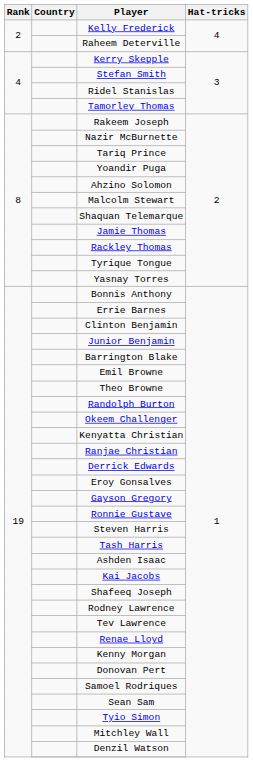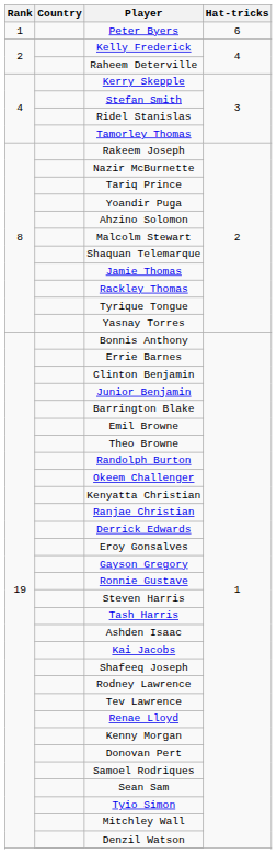 <table class="wikitable plainrowheaders;" style="text-align:center;">
 <tr>
 <th>Rank</th>
 <th>Country</th>
 <th>Player</th>
 <th>Hat-tricks</th>
+</tr>
+<tr>
+<td>1</td>
+<td></td>
+<td><a href='#'>Peter Byers</a></td>
+<td>6</td>
 </tr>
 <tr>
 <td rowspan=2>2</td>
 <td></td>
 <td><a href='#'>Kelly Frederick</a></td>
 <td rowspan=2>4</td>
 </tr>
 <tr>
 <td></td>
 <td>Raheem Deterville</td>
 </tr>
 <tr>
 <td rowspan=4>4</td>
 <td></td>
 <td><a href='#'>Kerry Skepple</a></td>
 <td rowspan=4>3</td>
 </tr>
 <tr>
 <td></td>
 <td><a href='#'>Stefan Smith</a></td>
 </tr>
 <tr>
 <td></td>
 <td>Ridel Stanislas</td>
 </tr>
 <tr>
 <td></td>
 <td><a href='#'>Tamorley Thomas</a></td>
 </tr>
 <tr>
 <td rowspan=11>8</td>
 <td></td>
 <td>Rakeem Joseph</td>
 <td rowspan=11>2</td>
 </tr>
 <tr>
 <td></td>
 <td>Nazir McBurnette</td>
 </tr>
 <tr>
 <td></td>
 <td>Tariq Prince</td>
 </tr>
 <tr>
 <td></td>
 <td>Yoandir Puga</td>
 </tr>
 <tr>
 <td></td>
 <td>Ahzino Solomon</td>
 </tr>
 <tr>
 <td></td>
 <td>Malcolm Stewart</td>
 </tr>
 <tr>
 <td></td>
 <td>Shaquan Telemarque</td>
 </tr>
 <tr>
 <td></td>
 <td><a href='#'>Jamie Thomas</a></td>
 </tr>
 <tr>
 <td></td>
 <td><a href='#'>Rackley Thomas</a></td>
 </tr>
 <tr>
 <td></td>
 <td>Tyrique Tongue</td>
 </tr>
 <tr>
 <td></td>
 <td>Yasnay Torres</td>
 </tr>
 <tr>
 <td rowspan=40>19</td>
 <td></td>
 <td>Bonnis Anthony</td>
 <td rowspan=40>1</td>
 </tr>
 <tr>
 <td></td>
 <td>Errie Barnes</td>
 </tr>
 <tr>
 <td></td>
 <td>Clinton Benjamin</td>
 </tr>
 <tr>
 <td></td>
 <td><a href='#'>Junior Benjamin</a></td>
 </tr>
 <tr>
 <td></td>
 <td>Barrington Blake</td>
 </tr>
 <tr>
 <td></td>
 <td>Emil Browne</td>
 </tr>
 <tr>
 <td></td>
 <td>Theo Browne</td>
 </tr>
 <tr>
 <td></td>
 <td><a href='#'>Randolph Burton</a></td>
 </tr>
 <tr>
 <td></td>
 <td><a href='#'>Okeem Challenger</a></td>
 </tr>
 <tr>
 <td></td>
 <td>Kenyatta Christian</td>
 </tr>
 <tr>
 <td></td>
 <td><a href='#'>Ranjae Christian</a></td>
 </tr>
 <tr>
 <td></td>
 <td><a href='#'>Derrick Edwards</a></td>
 </tr>
 <tr>
 <td></td>
 <td>Eroy Gonsalves</td>
 </tr>
 <tr>
 <td></td>
 <td><a href='#'>Gayson Gregory</a></td>
 </tr>
 <tr>
 <td></td>
 <td><a href='#'>Ronnie Gustave</a></td>
 </tr>
 <tr>
 <td></td>
 <td>Steven Harris</td>
 </tr>
 <tr>
 <td></td>
 <td><a href='#'>Tash Harris</a></td>
 </tr>
 <tr>
 <td></td>
 <td>Ashden Isaac</td>
 </tr>
 <tr>
 <td></td>
 <td><a href='#'>Kai Jacobs</a></td>
 </tr>
 <tr>
 <td></td>
 <td>Shafeeq Joseph</td>
 </tr>
 <tr>
 <td></td>
 <td>Rodney Lawrence</td>
 </tr>
 <tr>
 <td></td>
 <td>Tev Lawrence</td>
 </tr>
 <tr>
 <td></td>
 <td><a href='#'>Renae Lloyd</a></td>
 </tr>
 <tr>
 <td></td>
 <td>Kenny Morgan</td>
 </tr>
 <tr>
 <td></td>
 <td>Donovan Pert</td>
 </tr>
 <tr>
 <td></td>
 <td>Samoel Rodriques</td>
 </tr>
 <tr>
 <td></td>
 <td>Sean Sam</td>
 </tr>
 <tr>
 <td></td>
 <td><a href='#'>Tyio Simon</a></td>
 </tr>
 <tr>
 <td></td>
 <td>Mitchley Wall</td>
 </tr>
 <tr>
 <td></td>
 <td>Denzil Watson</td>
 </tr>
 <tr>
 </tr>
 </table>
